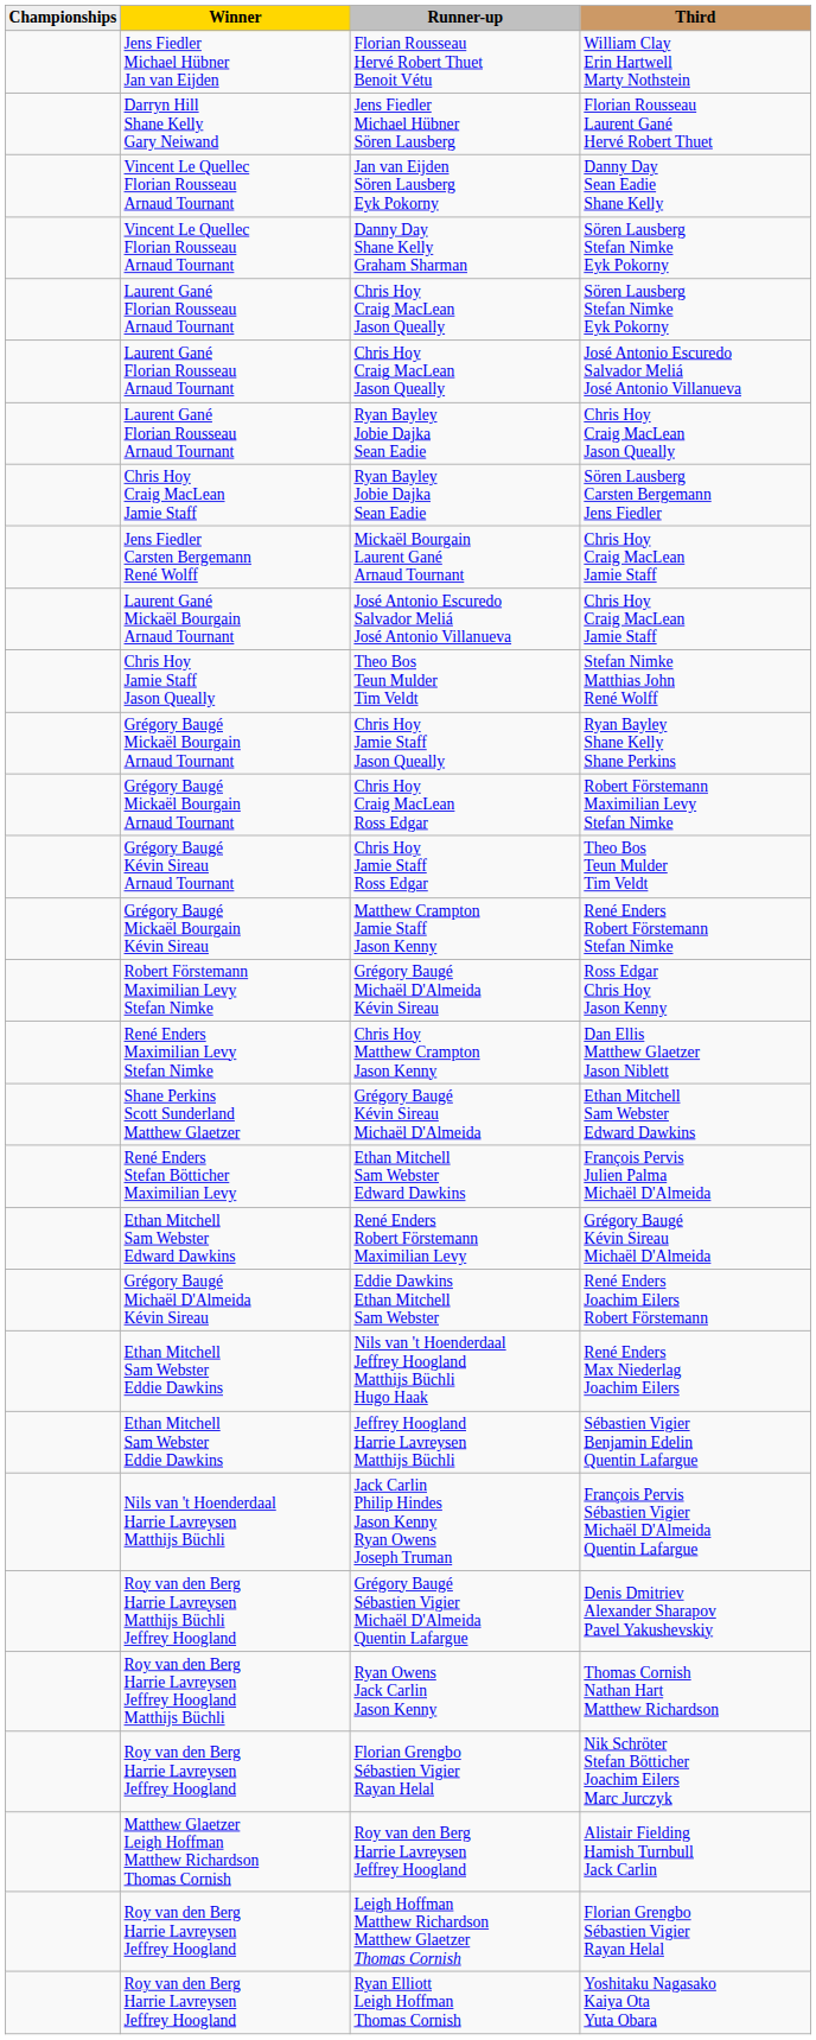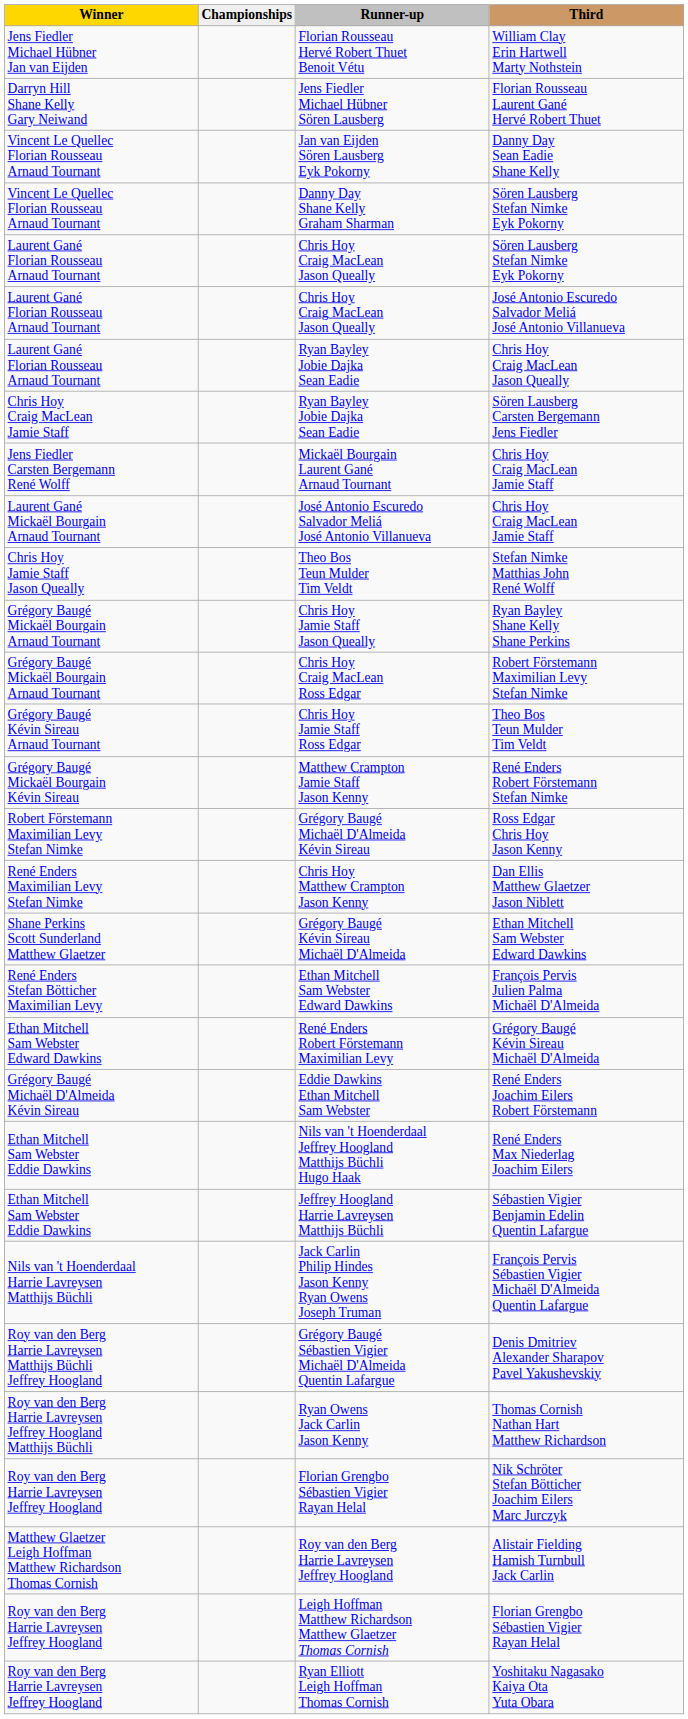 <table class="wikitable sortable" style="width:800px;">
 <tr>
+<th style="width:30%; background:gold">Winner</th>
 <th style="width:10%; background:#efefef;">Championships</th>
-<th style="width:30%; background:gold">Winner</th>
 <th style="width:30%; background:silver">Runner-up</th>
 <th style="width:30%; background:#CC9966">Third</th>
 </tr>
 <tr>
+<td><a href='#'>Jens Fiedler</a><br><a href='#'>Michael Hübner</a><br><a href='#'>Jan van Eijden</a><br></td>
 <td><br></td>
-<td><a href='#'>Jens Fiedler</a><br><a href='#'>Michael Hübner</a><br><a href='#'>Jan van Eijden</a><br></td>
 <td><a href='#'>Florian Rousseau</a><br><a href='#'>Hervé Robert Thuet</a><br><a href='#'>Benoit Vétu</a><br></td>
 <td><a href='#'>William Clay</a><br><a href='#'>Erin Hartwell</a><br><a href='#'>Marty Nothstein</a><br></td>
 </tr>
 <tr>
+<td><a href='#'>Darryn Hill</a><br><a href='#'>Shane Kelly</a><br><a href='#'>Gary Neiwand</a><br></td>
 <td><br></td>
-<td><a href='#'>Darryn Hill</a><br><a href='#'>Shane Kelly</a><br><a href='#'>Gary Neiwand</a><br></td>
 <td><a href='#'>Jens Fiedler</a><br><a href='#'>Michael Hübner</a><br><a href='#'>Sören Lausberg</a><br></td>
 <td><a href='#'>Florian Rousseau</a><br> <a href='#'>Laurent Gané</a><br>  <a href='#'>Hervé Robert Thuet</a><br></td>
 </tr>
 <tr>
+<td><a href='#'>Vincent Le Quellec</a><br><a href='#'>Florian Rousseau</a><br><a href='#'>Arnaud Tournant</a><br></td>
 <td><br></td>
-<td><a href='#'>Vincent Le Quellec</a><br><a href='#'>Florian Rousseau</a><br><a href='#'>Arnaud Tournant</a><br></td>
 <td><a href='#'>Jan van Eijden</a><br><a href='#'>Sören Lausberg</a><br><a href='#'>Eyk Pokorny</a><br></td>
 <td><a href='#'>Danny Day</a><br><a href='#'>Sean Eadie</a><br><a href='#'>Shane Kelly</a><br></td>
 </tr>
 <tr>
+<td><a href='#'>Vincent Le Quellec</a><br><a href='#'>Florian Rousseau</a><br><a href='#'>Arnaud Tournant</a><br></td>
 <td><br></td>
-<td><a href='#'>Vincent Le Quellec</a><br><a href='#'>Florian Rousseau</a><br><a href='#'>Arnaud Tournant</a><br></td>
 <td><a href='#'>Danny Day</a><br><a href='#'>Shane Kelly</a><br><a href='#'>Graham Sharman</a><br></td>
 <td><a href='#'>Sören Lausberg</a><br><a href='#'>Stefan Nimke</a><br><a href='#'>Eyk Pokorny</a><br></td>
 </tr>
 <tr>
+<td><a href='#'>Laurent Gané</a><br><a href='#'>Florian Rousseau</a><br><a href='#'>Arnaud Tournant</a><br></td>
 <td><br></td>
-<td><a href='#'>Laurent Gané</a><br><a href='#'>Florian Rousseau</a><br><a href='#'>Arnaud Tournant</a><br></td>
 <td><a href='#'>Chris Hoy</a><br><a href='#'>Craig MacLean</a><br><a href='#'>Jason Queally</a><br></td>
 <td><a href='#'>Sören Lausberg</a><br><a href='#'>Stefan Nimke</a><br><a href='#'>Eyk Pokorny</a><br></td>
 </tr>
 <tr>
+<td><a href='#'>Laurent Gané</a><br><a href='#'>Florian Rousseau</a><br><a href='#'>Arnaud Tournant</a><br></td>
 <td><br></td>
-<td><a href='#'>Laurent Gané</a><br><a href='#'>Florian Rousseau</a><br><a href='#'>Arnaud Tournant</a><br></td>
 <td><a href='#'>Chris Hoy</a><br><a href='#'>Craig MacLean</a><br><a href='#'>Jason Queally</a><br></td>
 <td><a href='#'>José Antonio Escuredo</a><br><a href='#'>Salvador Meliá</a><br><a href='#'>José Antonio Villanueva</a><br></td>
 </tr>
 <tr>
+<td><a href='#'>Laurent Gané</a><br><a href='#'>Florian Rousseau</a><br><a href='#'>Arnaud Tournant</a><br></td>
 <td><br></td>
-<td><a href='#'>Laurent Gané</a><br><a href='#'>Florian Rousseau</a><br><a href='#'>Arnaud Tournant</a><br></td>
 <td><a href='#'>Ryan Bayley</a><br><a href='#'>Jobie Dajka</a><br><a href='#'>Sean Eadie</a><br></td>
 <td><a href='#'>Chris Hoy</a><br><a href='#'>Craig MacLean</a><br><a href='#'>Jason Queally</a><br></td>
 </tr>
 <tr>
+<td><a href='#'>Chris Hoy</a><br><a href='#'>Craig MacLean</a><br><a href='#'>Jamie Staff</a><br></td>
 <td><br></td>
-<td><a href='#'>Chris Hoy</a><br><a href='#'>Craig MacLean</a><br><a href='#'>Jamie Staff</a><br></td>
 <td><a href='#'>Ryan Bayley</a><br><a href='#'>Jobie Dajka</a><br><a href='#'>Sean Eadie</a><br></td>
 <td><a href='#'>Sören Lausberg</a><br><a href='#'>Carsten Bergemann</a><br><a href='#'>Jens Fiedler</a><br></td>
 </tr>
 <tr>
+<td><a href='#'>Jens Fiedler</a>  <br> <a href='#'>Carsten Bergemann</a>   <br><a href='#'>René Wolff</a><br></td>
 <td><br></td>
-<td><a href='#'>Jens Fiedler</a>  <br> <a href='#'>Carsten Bergemann</a>   <br><a href='#'>René Wolff</a><br></td>
 <td><a href='#'>Mickaël Bourgain</a><br><a href='#'>Laurent Gané</a><br><a href='#'>Arnaud Tournant</a><br></td>
 <td><a href='#'>Chris Hoy</a><br><a href='#'>Craig MacLean</a><br><a href='#'>Jamie Staff</a><br></td>
 </tr>
 <tr>
+<td><a href='#'>Laurent Gané</a> <br><a href='#'>Mickaël Bourgain</a><br>    <a href='#'>Arnaud Tournant</a><br></td>
 <td><br></td>
-<td><a href='#'>Laurent Gané</a> <br><a href='#'>Mickaël Bourgain</a><br>    <a href='#'>Arnaud Tournant</a><br></td>
 <td><a href='#'>José Antonio Escuredo</a><br><a href='#'>Salvador Meliá</a><br><a href='#'>José Antonio Villanueva</a><br></td>
 <td><a href='#'>Chris Hoy</a><br><a href='#'>Craig MacLean</a><br><a href='#'>Jamie Staff</a><br></td>
 </tr>
 <tr>
+<td><a href='#'>Chris Hoy</a><br><a href='#'>Jamie Staff</a><br><a href='#'>Jason Queally</a><br></td>
 <td><br></td>
-<td><a href='#'>Chris Hoy</a><br><a href='#'>Jamie Staff</a><br><a href='#'>Jason Queally</a><br></td>
 <td><a href='#'>Theo Bos</a><br><a href='#'>Teun Mulder</a><br><a href='#'>Tim Veldt</a><br></td>
 <td><a href='#'>Stefan Nimke</a><br><a href='#'>Matthias John</a><br><a href='#'>René Wolff</a><br></td>
 </tr>
 <tr>
+<td><a href='#'>Grégory Baugé</a><br><a href='#'>Mickaël Bourgain</a><br><a href='#'>Arnaud Tournant</a><br></td>
 <td><br></td>
-<td><a href='#'>Grégory Baugé</a><br><a href='#'>Mickaël Bourgain</a><br><a href='#'>Arnaud Tournant</a><br></td>
 <td><a href='#'>Chris Hoy</a><br><a href='#'>Jamie Staff</a><br><a href='#'>Jason Queally</a><br></td>
 <td><a href='#'>Ryan Bayley</a><br><a href='#'>Shane Kelly</a><br><a href='#'>Shane Perkins</a><br></td>
 </tr>
 <tr>
+<td><a href='#'>Grégory Baugé</a><br><a href='#'>Mickaël Bourgain</a><br><a href='#'>Arnaud Tournant</a><br></td>
 <td><br></td>
-<td><a href='#'>Grégory Baugé</a><br><a href='#'>Mickaël Bourgain</a><br><a href='#'>Arnaud Tournant</a><br></td>
 <td><a href='#'>Chris Hoy</a><br> <a href='#'>Craig MacLean</a><br><a href='#'>Ross Edgar</a><br> </td>
 <td><a href='#'>Robert Förstemann</a><br><a href='#'>Maximilian Levy</a><br><a href='#'>Stefan Nimke</a><br></td>
 </tr>
 <tr>
+<td><a href='#'>Grégory Baugé</a><br><a href='#'>Kévin Sireau</a><br><a href='#'>Arnaud Tournant</a><br></td>
 <td><br></td>
-<td><a href='#'>Grégory Baugé</a><br><a href='#'>Kévin Sireau</a><br><a href='#'>Arnaud Tournant</a><br></td>
 <td><a href='#'>Chris Hoy</a><br> <a href='#'>Jamie Staff</a>  <br><a href='#'>Ross Edgar</a><br></td>
 <td><a href='#'>Theo Bos</a><br><a href='#'>Teun Mulder</a><br><a href='#'>Tim Veldt</a><br></td>
 </tr>
 <tr>
+<td><a href='#'>Grégory Baugé</a><br><a href='#'>Mickaël Bourgain</a><br><a href='#'>Kévin Sireau</a><br></td>
 <td><br></td>
-<td><a href='#'>Grégory Baugé</a><br><a href='#'>Mickaël Bourgain</a><br><a href='#'>Kévin Sireau</a><br></td>
 <td><a href='#'>Matthew Crampton</a><br> <a href='#'>Jamie Staff</a><br>  <a href='#'>Jason Kenny</a><br></td>
 <td><a href='#'>René Enders</a><br><a href='#'>Robert Förstemann</a><br><a href='#'>Stefan Nimke</a><br></td>
 </tr>
 <tr>
+<td><a href='#'>Robert Förstemann</a><br><a href='#'>Maximilian Levy</a><br><a href='#'>Stefan Nimke</a><br></td>
 <td><br></td>
-<td><a href='#'>Robert Förstemann</a><br><a href='#'>Maximilian Levy</a><br><a href='#'>Stefan Nimke</a><br></td>
 <td><a href='#'>Grégory Baugé</a><br><a href='#'>Michaël D'Almeida</a><br><a href='#'>Kévin Sireau</a><br></td>
 <td><a href='#'>Ross Edgar</a><br><a href='#'>Chris Hoy</a><br><a href='#'>Jason Kenny</a><br></td>
 </tr>
 <tr>
+<td><a href='#'>René Enders</a><br><a href='#'>Maximilian Levy</a><br><a href='#'>Stefan Nimke</a><br></td>
 <td><br></td>
-<td><a href='#'>René Enders</a><br><a href='#'>Maximilian Levy</a><br><a href='#'>Stefan Nimke</a><br></td>
 <td><a href='#'>Chris Hoy</a><br><a href='#'>Matthew Crampton</a><br><a href='#'>Jason Kenny</a><br></td>
 <td><a href='#'>Dan Ellis</a><br><a href='#'>Matthew Glaetzer</a><br> <a href='#'>Jason Niblett</a><br></td>
 </tr>
 <tr>
+<td><a href='#'>Shane Perkins</a><br><a href='#'>Scott Sunderland</a><br><a href='#'>Matthew Glaetzer</a><br></td>
 <td><br></td>
-<td><a href='#'>Shane Perkins</a><br><a href='#'>Scott Sunderland</a><br><a href='#'>Matthew Glaetzer</a><br></td>
 <td><a href='#'>Grégory Baugé</a><br><a href='#'>Kévin Sireau</a><br><a href='#'>Michaël D'Almeida</a><br></td>
 <td><a href='#'>Ethan Mitchell</a><br><a href='#'>Sam Webster</a><br><a href='#'>Edward Dawkins</a><br></td>
 </tr>
 <tr>
+<td><a href='#'>René Enders</a><br><a href='#'>Stefan Bötticher</a><br><a href='#'>Maximilian Levy</a><br></td>
 <td><br></td>
-<td><a href='#'>René Enders</a><br><a href='#'>Stefan Bötticher</a><br><a href='#'>Maximilian Levy</a><br></td>
 <td><a href='#'>Ethan Mitchell</a><br><a href='#'>Sam Webster</a><br><a href='#'>Edward Dawkins</a><br></td>
 <td><a href='#'>François Pervis</a><br><a href='#'>Julien Palma</a><br> <a href='#'>Michaël D'Almeida</a><br></td>
 </tr>
 <tr>
+<td><a href='#'>Ethan Mitchell</a><br><a href='#'>Sam Webster</a><br><a href='#'>Edward Dawkins</a><br></td>
 <td><br></td>
-<td><a href='#'>Ethan Mitchell</a><br><a href='#'>Sam Webster</a><br><a href='#'>Edward Dawkins</a><br></td>
 <td><a href='#'>René Enders</a><br><a href='#'>Robert Förstemann</a><br><a href='#'>Maximilian Levy</a><br></td>
 <td><a href='#'>Grégory Baugé</a><br><a href='#'>Kévin Sireau</a><br><a href='#'>Michaël D'Almeida</a><br></td>
 </tr>
 <tr>
+<td><a href='#'>Grégory Baugé</a><br><a href='#'>Michaël D'Almeida</a><br><a href='#'>Kévin Sireau</a><br></td>
 <td><br></td>
-<td><a href='#'>Grégory Baugé</a><br><a href='#'>Michaël D'Almeida</a><br><a href='#'>Kévin Sireau</a><br></td>
 <td><a href='#'>Eddie Dawkins</a><br><a href='#'>Ethan Mitchell</a><br><a href='#'>Sam Webster</a><br></td>
 <td><a href='#'>René Enders</a><br>  <a href='#'>Joachim Eilers</a><br> <a href='#'>Robert Förstemann</a><br></td>
 </tr>
 <tr>
+<td><a href='#'>Ethan Mitchell</a><br><a href='#'>Sam Webster</a><br><a href='#'>Eddie Dawkins</a><br></td>
 <td><br></td>
-<td><a href='#'>Ethan Mitchell</a><br><a href='#'>Sam Webster</a><br><a href='#'>Eddie Dawkins</a><br></td>
 <td><a href='#'>Nils van 't Hoenderdaal</a><br><a href='#'>Jeffrey Hoogland</a><br><a href='#'>Matthijs Büchli</a><br><a href='#'>Hugo Haak</a><br></td>
 <td><a href='#'>René Enders</a><br><a href='#'>Max Niederlag</a><br><a href='#'>Joachim Eilers</a><br></td>
 </tr>
 <tr>
+<td><a href='#'>Ethan Mitchell</a><br><a href='#'>Sam Webster</a><br><a href='#'>Eddie Dawkins</a><br></td>
 <td><br></td>
-<td><a href='#'>Ethan Mitchell</a><br><a href='#'>Sam Webster</a><br><a href='#'>Eddie Dawkins</a><br></td>
 <td><a href='#'>Jeffrey Hoogland</a><br><a href='#'>Harrie Lavreysen</a><br><a href='#'>Matthijs Büchli</a><br></td>
 <td><a href='#'>Sébastien Vigier</a><br><a href='#'>Benjamin Edelin</a><br><a href='#'>Quentin Lafargue</a><br></td>
 </tr>
 <tr>
+<td><a href='#'>Nils van 't Hoenderdaal</a><br><a href='#'>Harrie Lavreysen</a><br><a href='#'>Matthijs Büchli</a><br><small></small></td>
 <td><br></td>
-<td><a href='#'>Nils van 't Hoenderdaal</a><br><a href='#'>Harrie Lavreysen</a><br><a href='#'>Matthijs Büchli</a><br><small></small></td>
 <td><a href='#'>Jack Carlin</a><br><a href='#'>Philip Hindes</a><br><a href='#'>Jason Kenny</a><br><a href='#'>Ryan Owens</a><br><a href='#'>Joseph Truman</a><br><small></small></td>
 <td><a href='#'>François Pervis</a><br><a href='#'>Sébastien Vigier</a><br><a href='#'>Michaël D'Almeida</a><br><a href='#'>Quentin Lafargue</a><br><small></small></td>
 </tr>
 <tr>
+<td><a href='#'>Roy van den Berg</a><br><a href='#'>Harrie Lavreysen</a><br><a href='#'>Matthijs Büchli</a><br><a href='#'>Jeffrey Hoogland</a><br><small></small></td>
 <td><br></td>
-<td><a href='#'>Roy van den Berg</a><br><a href='#'>Harrie Lavreysen</a><br><a href='#'>Matthijs Büchli</a><br><a href='#'>Jeffrey Hoogland</a><br><small></small></td>
 <td><a href='#'>Grégory Baugé</a><br><a href='#'>Sébastien Vigier</a><br><a href='#'>Michaël D'Almeida</a><br><a href='#'>Quentin Lafargue</a><br><small></small></td>
 <td><a href='#'>Denis Dmitriev</a><br><a href='#'>Alexander Sharapov</a><br><a href='#'>Pavel Yakushevskiy</a><br><small></small></td>
 </tr>
 <tr>
+<td><a href='#'>Roy van den Berg</a><br><a href='#'>Harrie Lavreysen</a><br><a href='#'>Jeffrey Hoogland</a><br><a href='#'>Matthijs Büchli</a><br><small></small></td>
 <td><br></td>
-<td><a href='#'>Roy van den Berg</a><br><a href='#'>Harrie Lavreysen</a><br><a href='#'>Jeffrey Hoogland</a><br><a href='#'>Matthijs Büchli</a><br><small></small></td>
 <td><a href='#'>Ryan Owens</a><br><a href='#'>Jack Carlin</a><br><a href='#'>Jason Kenny</a><br><small></small></td>
 <td><a href='#'>Thomas Cornish</a><br><a href='#'>Nathan Hart</a><br><a href='#'>Matthew Richardson</a><br><small></small></td>
 </tr>
 <tr>
+<td><a href='#'>Roy van den Berg</a><br><a href='#'>Harrie Lavreysen</a><br><a href='#'>Jeffrey Hoogland</a><br><small></small></td>
 <td><br></td>
-<td><a href='#'>Roy van den Berg</a><br><a href='#'>Harrie Lavreysen</a><br><a href='#'>Jeffrey Hoogland</a><br><small></small></td>
 <td><a href='#'>Florian Grengbo</a><br><a href='#'>Sébastien Vigier</a><br><a href='#'>Rayan Helal</a><br><small></small></td>
 <td><a href='#'>Nik Schröter</a><br><a href='#'>Stefan Bötticher</a><br><a href='#'>Joachim Eilers</a><br><a href='#'>Marc Jurczyk</a><br><small></small></td>
 </tr>
 <tr>
+<td><a href='#'>Matthew Glaetzer</a><br><a href='#'>Leigh Hoffman</a><br><a href='#'>Matthew Richardson</a><br><a href='#'>Thomas Cornish</a><br><small></small></td>
 <td><br></td>
-<td><a href='#'>Matthew Glaetzer</a><br><a href='#'>Leigh Hoffman</a><br><a href='#'>Matthew Richardson</a><br><a href='#'>Thomas Cornish</a><br><small></small></td>
 <td><a href='#'>Roy van den Berg</a><br><a href='#'>Harrie Lavreysen</a><br><a href='#'>Jeffrey Hoogland</a><br><small></small></td>
 <td><a href='#'>Alistair Fielding</a><br><a href='#'>Hamish Turnbull</a><br><a href='#'>Jack Carlin</a><br><small></small></td>
 </tr>
 <tr>
+<td><a href='#'>Roy van den Berg</a><br><a href='#'>Harrie Lavreysen</a><br><a href='#'>Jeffrey Hoogland</a><br><small></small></td>
 <td><br></td>
-<td><a href='#'>Roy van den Berg</a><br><a href='#'>Harrie Lavreysen</a><br><a href='#'>Jeffrey Hoogland</a><br><small></small></td>
 <td><a href='#'>Leigh Hoffman</a><br><a href='#'>Matthew Richardson</a><br><a href='#'>Matthew Glaetzer</a><br><em><a href='#'>Thomas Cornish</a></em><br><small></small></td>
 <td><a href='#'>Florian Grengbo</a><br><a href='#'>Sébastien Vigier</a><br><a href='#'>Rayan Helal</a><br><small></small></td>
 </tr>
 <tr>
+<td><a href='#'>Roy van den Berg</a><br><a href='#'>Harrie Lavreysen</a><br><a href='#'>Jeffrey Hoogland</a><br><small></small></td>
 <td><br></td>
-<td><a href='#'>Roy van den Berg</a><br><a href='#'>Harrie Lavreysen</a><br><a href='#'>Jeffrey Hoogland</a><br><small></small></td>
 <td><a href='#'>Ryan Elliott</a><br><a href='#'>Leigh Hoffman</a><br><a href='#'>Thomas Cornish</a><br><small></small></td>
 <td><a href='#'>Yoshitaku Nagasako</a><br><a href='#'>Kaiya Ota</a><br><a href='#'>Yuta Obara</a><br><small></small></td>
 </tr>
 </table>
